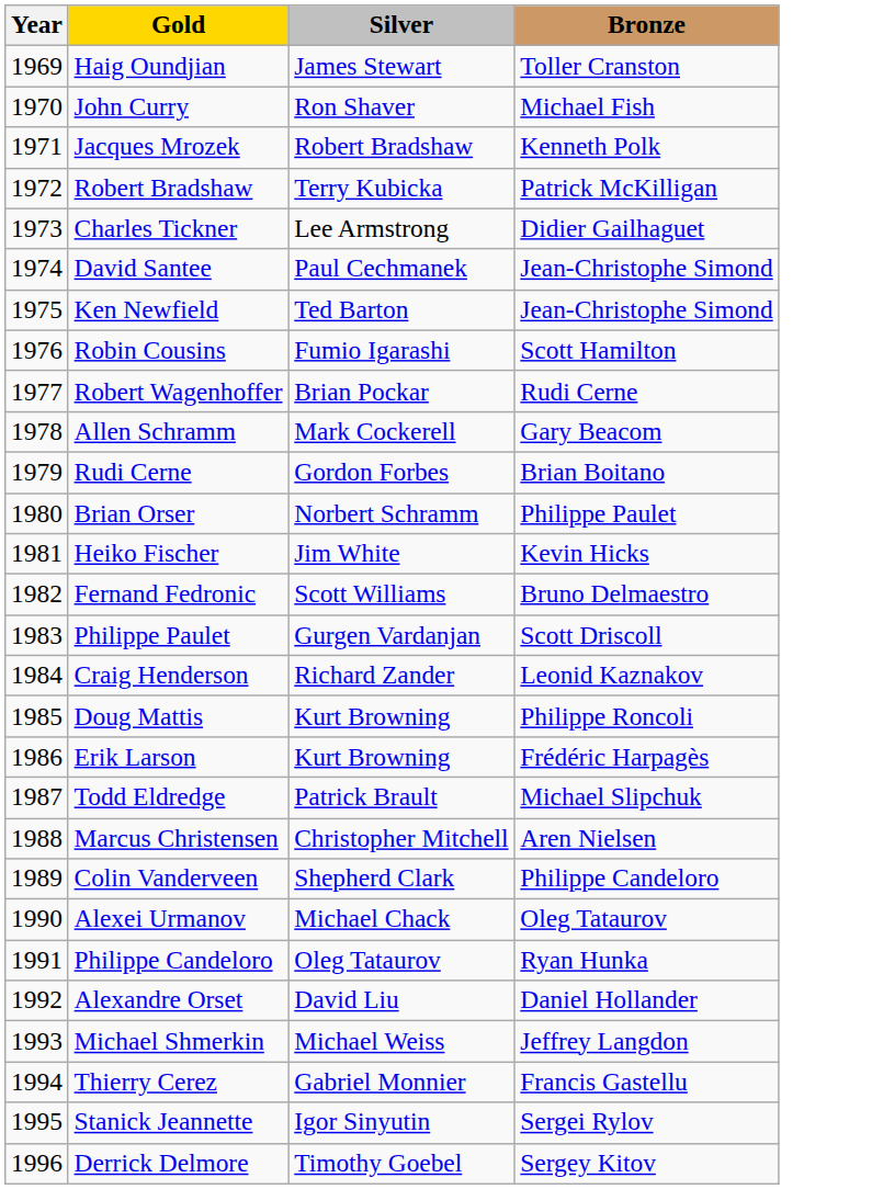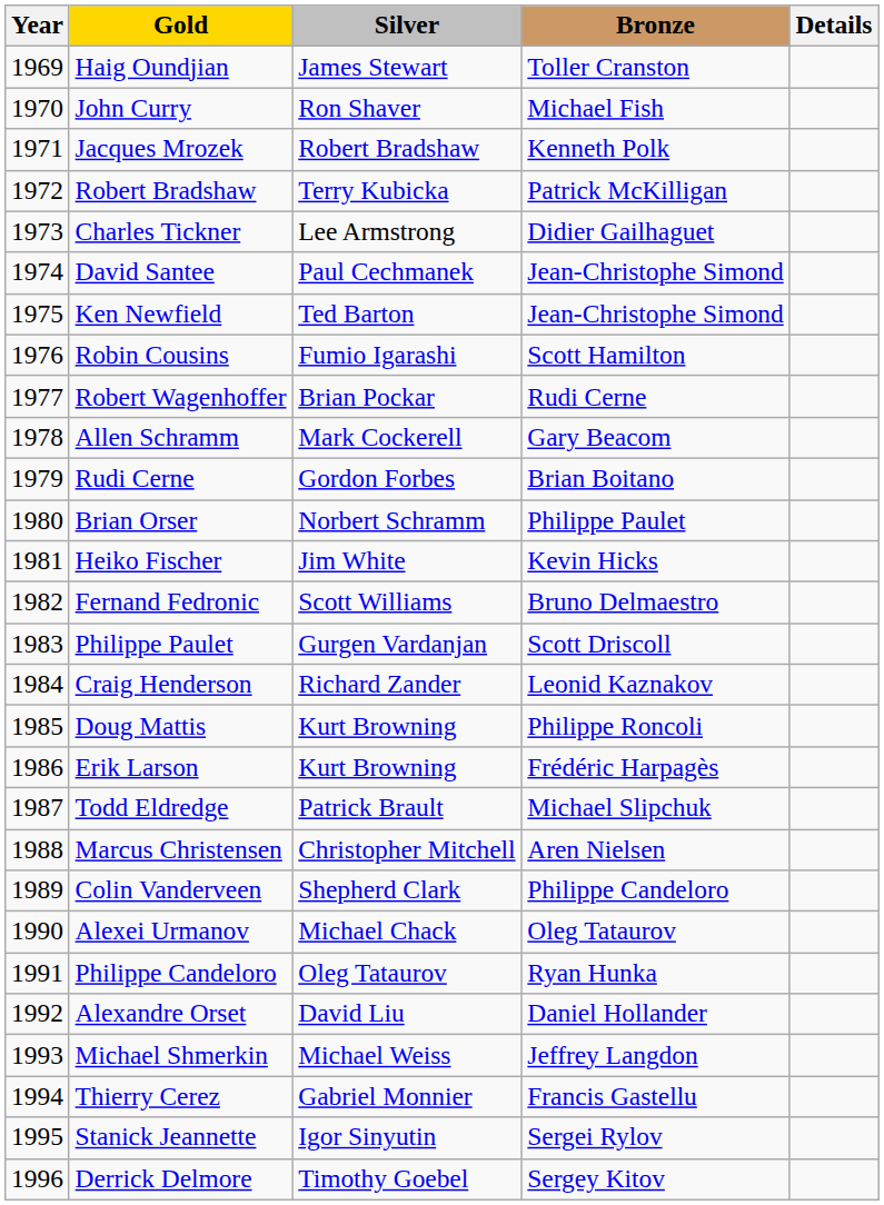 <table class="wikitable">
 <tr>
 <th>Year</th>
 <td align="center" bgcolor="gold"><strong>Gold</strong></td>
 <td align="center" bgcolor="silver"><strong>Silver</strong></td>
 <td align="center" bgcolor="cc9966"><strong>Bronze</strong></td>
+<th>Details</th>
 </tr>
 <tr>
 <td>1969</td>
 <td> <a href='#'>Haig Oundjian</a></td>
 <td> <a href='#'>James Stewart</a></td>
 <td> <a href='#'>Toller Cranston</a></td>
+<td></td>
 </tr>
 <tr>
 <td>1970</td>
 <td> <a href='#'>John Curry</a></td>
 <td> <a href='#'>Ron Shaver</a></td>
 <td> <a href='#'>Michael Fish</a></td>
+<td></td>
 </tr>
 <tr>
 <td>1971</td>
 <td> <a href='#'>Jacques Mrozek</a></td>
 <td> <a href='#'>Robert Bradshaw</a></td>
 <td> <a href='#'>Kenneth Polk</a></td>
+<td></td>
 </tr>
 <tr>
 <td>1972</td>
 <td> <a href='#'>Robert Bradshaw</a></td>
 <td> <a href='#'>Terry Kubicka</a></td>
 <td> <a href='#'>Patrick McKilligan</a></td>
+<td></td>
 </tr>
 <tr>
 <td>1973</td>
 <td> <a href='#'>Charles Tickner</a></td>
 <td> Lee Armstrong</td>
 <td> <a href='#'>Didier Gailhaguet</a></td>
+<td></td>
 </tr>
 <tr>
 <td>1974</td>
 <td> <a href='#'>David Santee</a></td>
 <td> <a href='#'>Paul Cechmanek</a></td>
 <td> <a href='#'>Jean-Christophe Simond</a></td>
+<td></td>
 </tr>
 <tr>
 <td>1975</td>
 <td> <a href='#'>Ken Newfield</a></td>
 <td> <a href='#'>Ted Barton</a></td>
 <td> <a href='#'>Jean-Christophe Simond</a></td>
+<td></td>
 </tr>
 <tr>
 <td>1976</td>
 <td> <a href='#'>Robin Cousins</a></td>
 <td> <a href='#'>Fumio Igarashi</a></td>
 <td> <a href='#'>Scott Hamilton</a></td>
+<td></td>
 </tr>
 <tr>
 <td>1977</td>
 <td> <a href='#'>Robert Wagenhoffer</a></td>
 <td> <a href='#'>Brian Pockar</a></td>
 <td> <a href='#'>Rudi Cerne</a></td>
+<td></td>
 </tr>
 <tr>
 <td>1978</td>
 <td> <a href='#'>Allen Schramm</a></td>
 <td> <a href='#'>Mark Cockerell</a></td>
 <td> <a href='#'>Gary Beacom</a></td>
+<td></td>
 </tr>
 <tr>
 <td>1979</td>
 <td> <a href='#'>Rudi Cerne</a></td>
 <td> <a href='#'>Gordon Forbes</a></td>
 <td> <a href='#'>Brian Boitano</a></td>
+<td></td>
 </tr>
 <tr>
 <td>1980</td>
 <td> <a href='#'>Brian Orser</a></td>
 <td> <a href='#'>Norbert Schramm</a></td>
 <td> <a href='#'>Philippe Paulet</a></td>
+<td></td>
 </tr>
 <tr>
 <td>1981</td>
 <td> <a href='#'>Heiko Fischer</a></td>
 <td> <a href='#'>Jim White</a></td>
 <td> <a href='#'>Kevin Hicks</a></td>
+<td></td>
 </tr>
 <tr>
 <td>1982</td>
 <td> <a href='#'>Fernand Fedronic</a></td>
 <td> <a href='#'>Scott Williams</a></td>
 <td> <a href='#'>Bruno Delmaestro</a></td>
+<td></td>
 </tr>
 <tr>
 <td>1983</td>
 <td> <a href='#'>Philippe Paulet</a></td>
 <td> <a href='#'>Gurgen Vardanjan</a></td>
 <td> <a href='#'>Scott Driscoll</a></td>
+<td></td>
 </tr>
 <tr>
 <td>1984</td>
 <td> <a href='#'>Craig Henderson</a></td>
 <td> <a href='#'>Richard Zander</a></td>
 <td> <a href='#'>Leonid Kaznakov</a></td>
+<td></td>
 </tr>
 <tr>
 <td>1985</td>
 <td> <a href='#'>Doug Mattis</a></td>
 <td> <a href='#'>Kurt Browning</a></td>
 <td> <a href='#'>Philippe Roncoli</a></td>
+<td></td>
 </tr>
 <tr>
 <td>1986</td>
 <td> <a href='#'>Erik Larson</a></td>
 <td> <a href='#'>Kurt Browning</a></td>
 <td> <a href='#'>Frédéric Harpagès</a></td>
+<td></td>
 </tr>
 <tr>
 <td>1987</td>
 <td> <a href='#'>Todd Eldredge</a></td>
 <td> <a href='#'>Patrick Brault</a></td>
 <td> <a href='#'>Michael Slipchuk</a></td>
+<td></td>
 </tr>
 <tr>
 <td>1988</td>
 <td> <a href='#'>Marcus Christensen</a></td>
 <td> <a href='#'>Christopher Mitchell</a></td>
 <td> <a href='#'>Aren Nielsen</a></td>
+<td></td>
 </tr>
 <tr>
 <td>1989</td>
 <td> <a href='#'>Colin Vanderveen</a></td>
 <td> <a href='#'>Shepherd Clark</a></td>
 <td> <a href='#'>Philippe Candeloro</a></td>
+<td></td>
 </tr>
 <tr>
 <td>1990</td>
 <td> <a href='#'>Alexei Urmanov</a></td>
 <td> <a href='#'>Michael Chack</a></td>
 <td> <a href='#'>Oleg Tataurov</a></td>
+<td></td>
 </tr>
 <tr>
 <td>1991</td>
 <td> <a href='#'>Philippe Candeloro</a></td>
 <td> <a href='#'>Oleg Tataurov</a></td>
 <td> <a href='#'>Ryan Hunka</a></td>
+<td></td>
 </tr>
 <tr>
 <td>1992</td>
 <td> <a href='#'>Alexandre Orset</a></td>
 <td> <a href='#'>David Liu</a></td>
 <td> <a href='#'>Daniel Hollander</a></td>
+<td></td>
 </tr>
 <tr>
 <td>1993</td>
 <td> <a href='#'>Michael Shmerkin</a></td>
 <td> <a href='#'>Michael Weiss</a></td>
 <td> <a href='#'>Jeffrey Langdon</a></td>
+<td></td>
 </tr>
 <tr>
 <td>1994</td>
 <td> <a href='#'>Thierry Cerez</a></td>
 <td> <a href='#'>Gabriel Monnier</a></td>
 <td> <a href='#'>Francis Gastellu</a></td>
+<td></td>
 </tr>
 <tr>
 <td>1995</td>
 <td> <a href='#'>Stanick Jeannette</a></td>
 <td> <a href='#'>Igor Sinyutin</a></td>
 <td> <a href='#'>Sergei Rylov</a></td>
+<td></td>
 </tr>
 <tr>
 <td>1996</td>
 <td> <a href='#'>Derrick Delmore</a></td>
 <td> <a href='#'>Timothy Goebel</a></td>
 <td> <a href='#'>Sergey Kitov</a></td>
+<td></td>
 </tr>
 </table>
